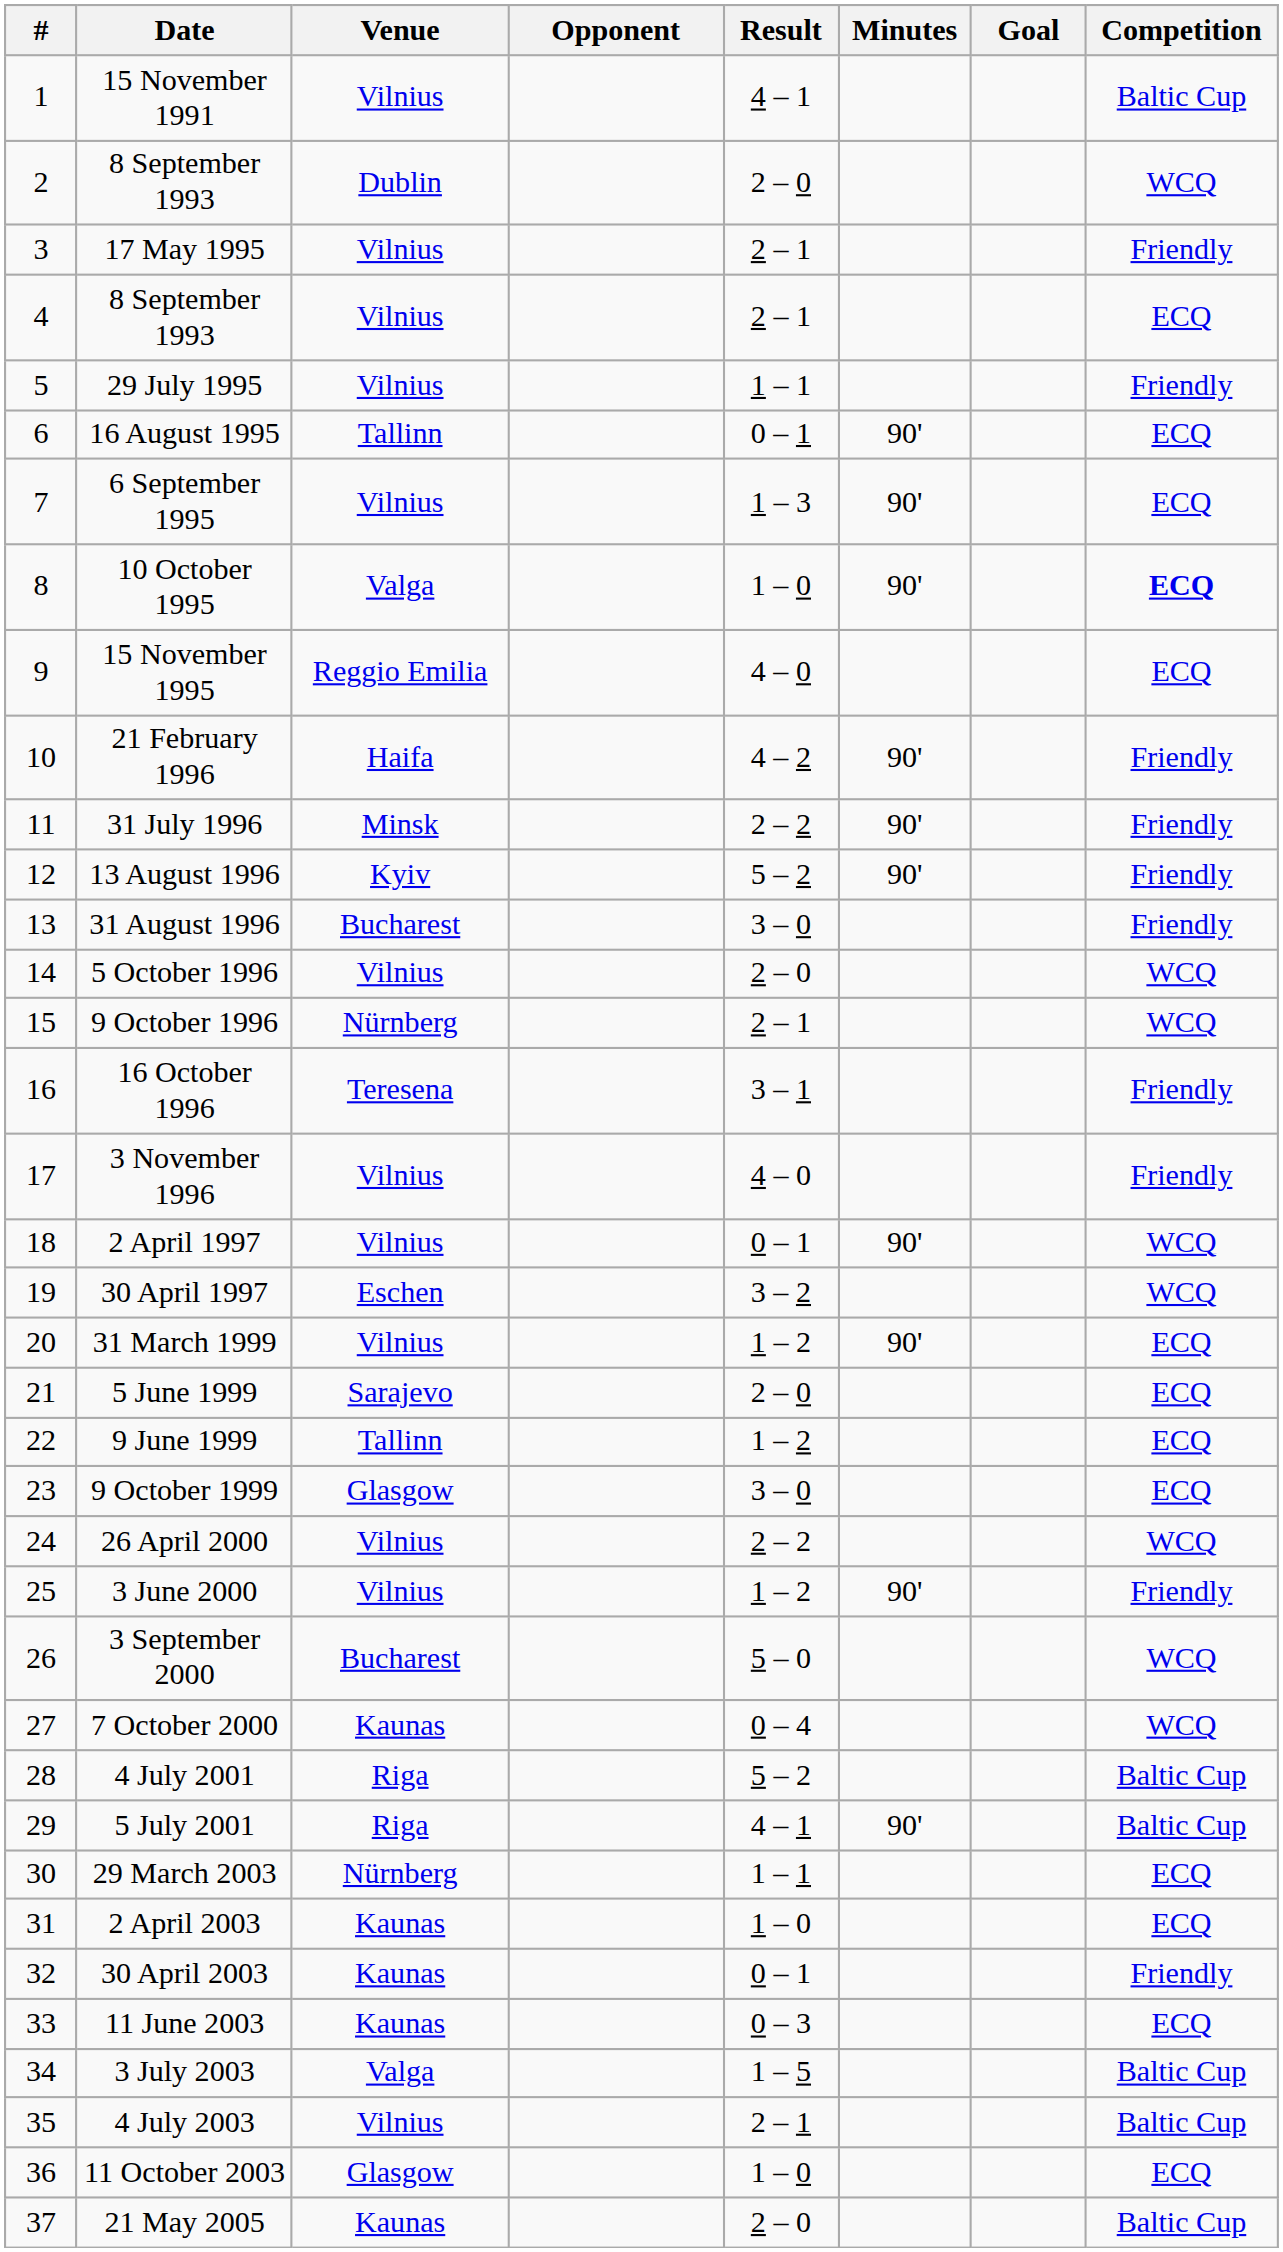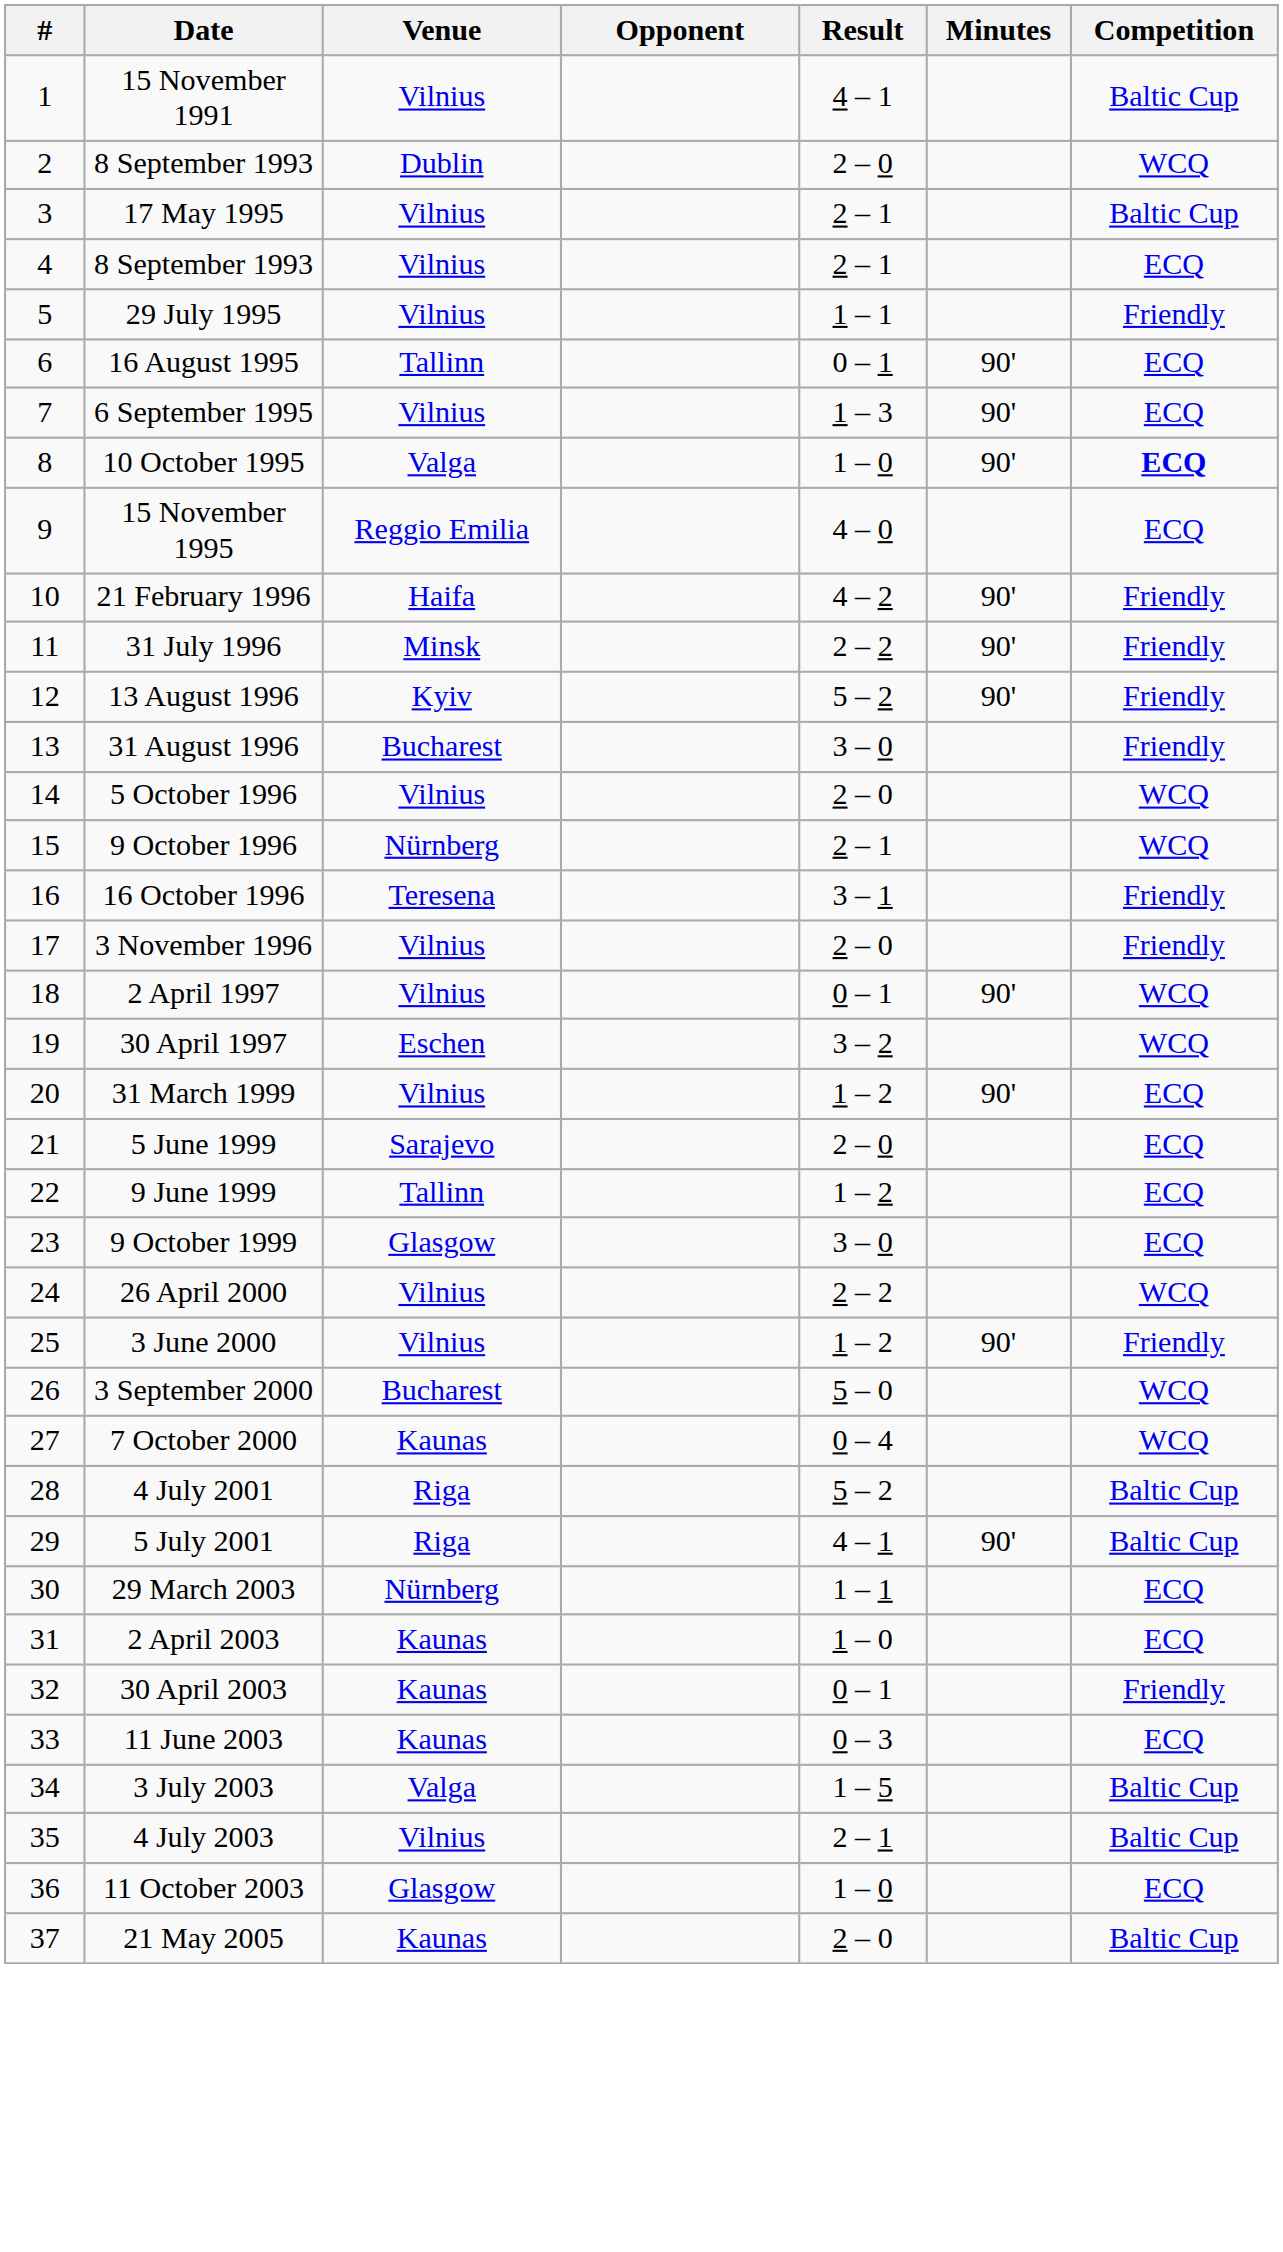 <table class="wikitable" style="font-size:90%; text-align:center;">
 <tr bgcolor=#EFEFEF>
 <th width=5%>#</th>
 <th width=15%>Date</th>
 <th width=15%>Venue</th>
 <th width=15%>Opponent</th>
 <th width=8%>Result</th>
 <th width=8%>Minutes</th>
-<th width=8%>Goal</th>
 <th width=10%>Competition</th>
 </tr>
 <tr>
 <td>1</td>
 <td>15 November 1991</td>
 <td><a href='#'>Vilnius</a></td>
 <td></td>
 <td><u>4</u> – 1</td>
-<td></td>
 <td></td>
 <td><a href='#'>Baltic Cup</a></td>
 </tr>
 <tr>
 <td>2</td>
 <td>8 September 1993</td>
 <td><a href='#'>Dublin</a></td>
 <td></td>
 <td>2 – <u>0</u></td>
 <td></td>
-<td></td>
 <td><a href='#'>WCQ</a></td>
 </tr>
 <tr>
 <td>3</td>
 <td>17 May 1995</td>
 <td><a href='#'>Vilnius</a></td>
 <td></td>
 <td><u>2</u> – 1</td>
 <td></td>
-<td></td>
-<td><a href='#'>Friendly</a></td>
+<td><a href='#'>Baltic Cup</a></td>
 </tr>
 <tr>
 <td>4</td>
 <td>8 September 1993</td>
 <td><a href='#'>Vilnius</a></td>
 <td></td>
 <td><u>2</u> – 1</td>
-<td></td>
 <td></td>
 <td><a href='#'>ECQ</a></td>
 </tr>
 <tr>
 <td>5</td>
 <td>29 July 1995</td>
 <td><a href='#'>Vilnius</a></td>
 <td></td>
 <td><u>1</u> – 1</td>
 <td></td>
-<td></td>
 <td><a href='#'>Friendly</a></td>
 </tr>
 <tr>
 <td>6</td>
 <td>16 August 1995</td>
 <td><a href='#'>Tallinn</a></td>
 <td></td>
 <td>0 – <u>1</u></td>
 <td>90'</td>
-<td></td>
 <td><a href='#'>ECQ</a></td>
 </tr>
 <tr>
 <td>7</td>
 <td>6 September 1995</td>
 <td><a href='#'>Vilnius</a></td>
 <td></td>
 <td><u>1</u> – 3</td>
 <td>90'</td>
-<td></td>
 <td><a href='#'>ECQ</a></td>
 </tr>
 <tr>
 <td>8</td>
 <td>10 October 1995</td>
 <td><a href='#'>Valga</a></td>
 <td></td>
 <td>1 – <u>0</u></td>
 <td>90'</td>
-<td></td>
 <td><strong><a href='#'>ECQ</a></strong></td>
 </tr>
 <tr>
 <td>9</td>
 <td>15 November 1995</td>
 <td><a href='#'>Reggio Emilia</a></td>
 <td></td>
 <td>4 – <u>0</u></td>
-<td></td>
 <td></td>
 <td><a href='#'>ECQ</a></td>
 </tr>
 <tr>
 <td>10</td>
 <td>21 February 1996</td>
 <td><a href='#'>Haifa</a></td>
 <td></td>
 <td>4 – <u>2</u></td>
 <td>90'</td>
-<td></td>
 <td><a href='#'>Friendly</a></td>
 </tr>
 <tr>
 <td>11</td>
 <td>31 July 1996</td>
 <td><a href='#'>Minsk</a></td>
 <td></td>
 <td>2 – <u>2</u></td>
 <td>90'</td>
-<td></td>
 <td><a href='#'>Friendly</a></td>
 </tr>
 <tr>
 <td>12</td>
 <td>13 August 1996</td>
 <td><a href='#'>Kyiv</a></td>
 <td></td>
 <td>5 – <u>2</u></td>
 <td>90'</td>
-<td></td>
 <td><a href='#'>Friendly</a></td>
 </tr>
 <tr>
 <td>13</td>
 <td>31 August 1996</td>
 <td><a href='#'>Bucharest</a></td>
 <td></td>
 <td>3 – <u>0</u></td>
-<td></td>
 <td></td>
 <td><a href='#'>Friendly</a></td>
 </tr>
 <tr>
 <td>14</td>
 <td>5 October 1996</td>
 <td><a href='#'>Vilnius</a></td>
 <td></td>
 <td><u>2</u> – 0</td>
 <td></td>
-<td></td>
 <td><a href='#'>WCQ</a></td>
 </tr>
 <tr>
 <td>15</td>
 <td>9 October 1996</td>
 <td><a href='#'>Nürnberg</a></td>
 <td></td>
 <td><u>2</u> – 1</td>
-<td></td>
 <td></td>
 <td><a href='#'>WCQ</a></td>
 </tr>
 <tr>
 <td>16</td>
 <td>16 October 1996</td>
 <td><a href='#'>Teresena</a></td>
 <td></td>
 <td>3 – <u>1</u></td>
 <td></td>
-<td></td>
 <td><a href='#'>Friendly</a></td>
 </tr>
 <tr>
 <td>17</td>
 <td>3 November 1996</td>
 <td><a href='#'>Vilnius</a></td>
 <td></td>
-<td><u>4</u> – 0</td>
-<td></td>
+<td><u>2</u> – 0</td>
 <td></td>
 <td><a href='#'>Friendly</a></td>
 </tr>
 <tr>
 <td>18</td>
 <td>2 April 1997</td>
 <td><a href='#'>Vilnius</a></td>
 <td></td>
 <td><u>0</u> – 1</td>
 <td>90'</td>
-<td></td>
 <td><a href='#'>WCQ</a></td>
 </tr>
 <tr>
 <td>19</td>
 <td>30 April 1997</td>
 <td><a href='#'>Eschen</a></td>
 <td></td>
 <td>3 – <u>2</u></td>
-<td></td>
 <td></td>
 <td><a href='#'>WCQ</a></td>
 </tr>
 <tr>
 <td>20</td>
 <td>31 March 1999</td>
 <td><a href='#'>Vilnius</a></td>
 <td></td>
 <td><u>1</u> – 2</td>
 <td>90'</td>
-<td></td>
 <td><a href='#'>ECQ</a></td>
 </tr>
 <tr>
 <td>21</td>
 <td>5 June 1999</td>
 <td><a href='#'>Sarajevo</a></td>
 <td></td>
 <td>2 – <u>0</u></td>
-<td></td>
 <td></td>
 <td><a href='#'>ECQ</a></td>
 </tr>
 <tr>
 <td>22</td>
 <td>9 June 1999</td>
 <td><a href='#'>Tallinn</a></td>
 <td></td>
 <td>1 – <u>2</u></td>
 <td></td>
-<td></td>
 <td><a href='#'>ECQ</a></td>
 </tr>
 <tr>
 <td>23</td>
 <td>9 October 1999</td>
 <td><a href='#'>Glasgow</a></td>
 <td></td>
 <td>3 – <u>0</u></td>
-<td></td>
 <td></td>
 <td><a href='#'>ECQ</a></td>
 </tr>
 <tr>
 <td>24</td>
 <td>26 April 2000</td>
 <td><a href='#'>Vilnius</a></td>
 <td></td>
 <td><u>2</u> – 2</td>
 <td></td>
-<td></td>
 <td><a href='#'>WCQ</a></td>
 </tr>
 <tr>
 <td>25</td>
 <td>3 June 2000</td>
 <td><a href='#'>Vilnius</a></td>
 <td></td>
 <td><u>1</u> – 2</td>
 <td>90'</td>
-<td></td>
 <td><a href='#'>Friendly</a></td>
 </tr>
 <tr>
 <td>26</td>
 <td>3 September 2000</td>
 <td><a href='#'>Bucharest</a></td>
 <td></td>
 <td><u>5</u> – 0</td>
-<td></td>
 <td></td>
 <td><a href='#'>WCQ</a></td>
 </tr>
 <tr>
 <td>27</td>
 <td>7 October 2000</td>
 <td><a href='#'>Kaunas</a></td>
 <td></td>
 <td><u>0</u> – 4</td>
 <td></td>
-<td></td>
 <td><a href='#'>WCQ</a></td>
 </tr>
 <tr>
 <td>28</td>
 <td>4 July 2001</td>
 <td><a href='#'>Riga</a></td>
 <td></td>
 <td><u>5</u> – 2</td>
-<td></td>
 <td></td>
 <td><a href='#'>Baltic Cup</a></td>
 </tr>
 <tr>
 <td>29</td>
 <td>5 July 2001</td>
 <td><a href='#'>Riga</a></td>
 <td></td>
 <td>4 – <u>1</u></td>
 <td>90'</td>
-<td></td>
 <td><a href='#'>Baltic Cup</a></td>
 </tr>
 <tr>
 <td>30</td>
 <td>29 March 2003</td>
 <td><a href='#'>Nürnberg</a></td>
 <td></td>
 <td>1 – <u>1</u></td>
-<td></td>
 <td></td>
 <td><a href='#'>ECQ</a></td>
 </tr>
 <tr>
 <td>31</td>
 <td>2 April 2003</td>
 <td><a href='#'>Kaunas</a></td>
 <td></td>
 <td><u>1</u> – 0</td>
 <td></td>
-<td></td>
 <td><a href='#'>ECQ</a></td>
 </tr>
 <tr>
 <td>32</td>
 <td>30 April 2003</td>
 <td><a href='#'>Kaunas</a></td>
 <td></td>
 <td><u>0</u> – 1</td>
-<td></td>
 <td></td>
 <td><a href='#'>Friendly</a></td>
 </tr>
 <tr>
 <td>33</td>
 <td>11 June 2003</td>
 <td><a href='#'>Kaunas</a></td>
 <td></td>
 <td><u>0</u> – 3</td>
 <td></td>
-<td></td>
 <td><a href='#'>ECQ</a></td>
 </tr>
 <tr>
 <td>34</td>
 <td>3 July 2003</td>
 <td><a href='#'>Valga</a></td>
 <td></td>
 <td>1 – <u>5</u></td>
-<td></td>
 <td></td>
 <td><a href='#'>Baltic Cup</a></td>
 </tr>
 <tr>
 <td>35</td>
 <td>4 July 2003</td>
 <td><a href='#'>Vilnius</a></td>
 <td></td>
 <td>2 – <u>1</u></td>
 <td></td>
-<td></td>
 <td><a href='#'>Baltic Cup</a></td>
 </tr>
 <tr>
 <td>36</td>
 <td>11 October 2003</td>
 <td><a href='#'>Glasgow</a></td>
 <td></td>
 <td>1 – <u>0</u></td>
-<td></td>
 <td></td>
 <td><a href='#'>ECQ</a></td>
 </tr>
 <tr>
 <td>37</td>
 <td>21 May 2005</td>
 <td><a href='#'>Kaunas</a></td>
 <td></td>
 <td><u>2</u> – 0</td>
 <td></td>
-<td></td>
 <td><a href='#'>Baltic Cup</a></td>
 </tr>
 </table>
